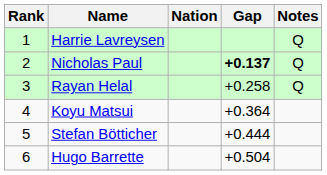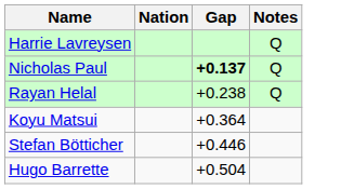 <table class="wikitable sortable" style="text-align:center">
 <tr>
-<th>Rank</th>
 <th>Name</th>
 <th>Nation</th>
 <th>Gap</th>
 <th>Notes</th>
 </tr>
 <tr bgcolor=ccffcc>
-<td>1</td>
 <td align=left><a href='#'>Harrie Lavreysen</a></td>
 <td align=left></td>
 <td></td>
 <td>Q</td>
 </tr>
 <tr bgcolor=ccffcc>
-<td>2</td>
 <td align=left><a href='#'>Nicholas Paul</a></td>
 <td align=left></td>
 <td><strong>+0.137</strong></td>
 <td>Q</td>
 </tr>
 <tr bgcolor=ccffcc>
-<td>3</td>
 <td align=left><a href='#'>Rayan Helal</a></td>
 <td align=left></td>
-<td>+0.258</td>
+<td>+0.238</td>
 <td>Q</td>
 </tr>
 <tr>
-<td>4</td>
 <td align=left><a href='#'>Koyu Matsui</a></td>
 <td align=left></td>
 <td>+0.364</td>
 <td></td>
 </tr>
 <tr>
-<td>5</td>
 <td align=left><a href='#'>Stefan Bötticher</a></td>
 <td align=left></td>
-<td>+0.444</td>
+<td>+0.446</td>
 <td></td>
 </tr>
 <tr>
-<td>6</td>
 <td align=left><a href='#'>Hugo Barrette</a></td>
 <td align=left></td>
 <td>+0.504</td>
 <td></td>
 </tr>
 </table>
